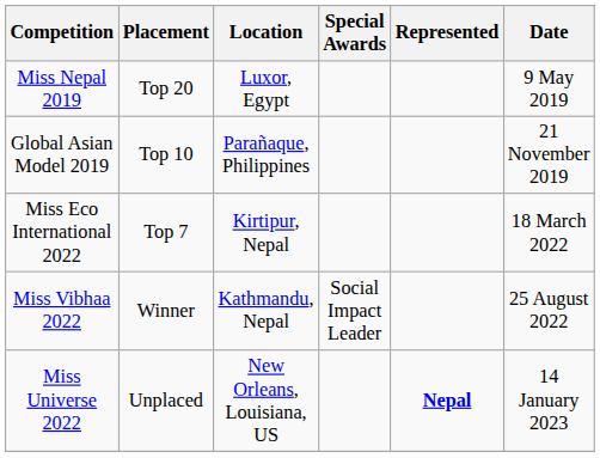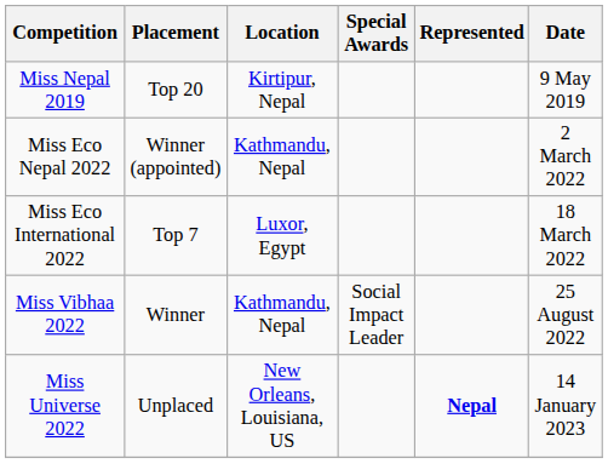 <table class="wikitable sortable" style=" font-size:90%; width:70%; text-align:center">
 <tr>
 <th>Competition</th>
 <th>Placement</th>
 <th>Location</th>
 <th>Special Awards</th>
 <th>Represented</th>
 <th>Date</th>
 </tr>
 <tr>
 <td><a href='#'>Miss Nepal 2019</a></td>
 <td>Top 20</td>
-<td> <a href='#'>Luxor</a>, Egypt</td>
+<td> <a href='#'>Kirtipur</a>, Nepal</td>
 <td></td>
 <td></td>
 <td>9 May 2019</td>
 </tr>
 <tr>
-<td>Global Asian Model 2019</td>
-<td>Top 10</td>
-<td> <a href='#'>Parañaque</a>, Philippines</td>
+<td>Miss Eco Nepal 2022</td>
+<td>Winner (appointed)</td>
+<td> <a href='#'>Kathmandu</a>, Nepal</td>
 <td></td>
 <td></td>
-<td>21 November 2019</td>
+<td>2 March 2022</td>
 </tr>
 <tr>
 <td>Miss Eco International 2022</td>
 <td>Top 7</td>
-<td> <a href='#'>Kirtipur</a>, Nepal</td>
+<td> <a href='#'>Luxor</a>, Egypt</td>
 <td></td>
 <td></td>
 <td>18 March 2022</td>
 </tr>
 <tr>
 <td><a href='#'>Miss Vibhaa 2022</a></td>
 <td>Winner</td>
 <td> <a href='#'>Kathmandu</a>, Nepal</td>
 <td>Social Impact Leader</td>
 <td></td>
 <td>25 August 2022</td>
 </tr>
 <tr>
 <td><a href='#'>Miss Universe 2022</a></td>
 <td>Unplaced</td>
 <td> <a href='#'>New Orleans</a>, Louisiana, US</td>
 <td></td>
 <td><strong> <a href='#'>Nepal</a></strong></td>
 <td>14 January 2023</td>
 </tr>
 <tr>
 </tr>
 </table>
